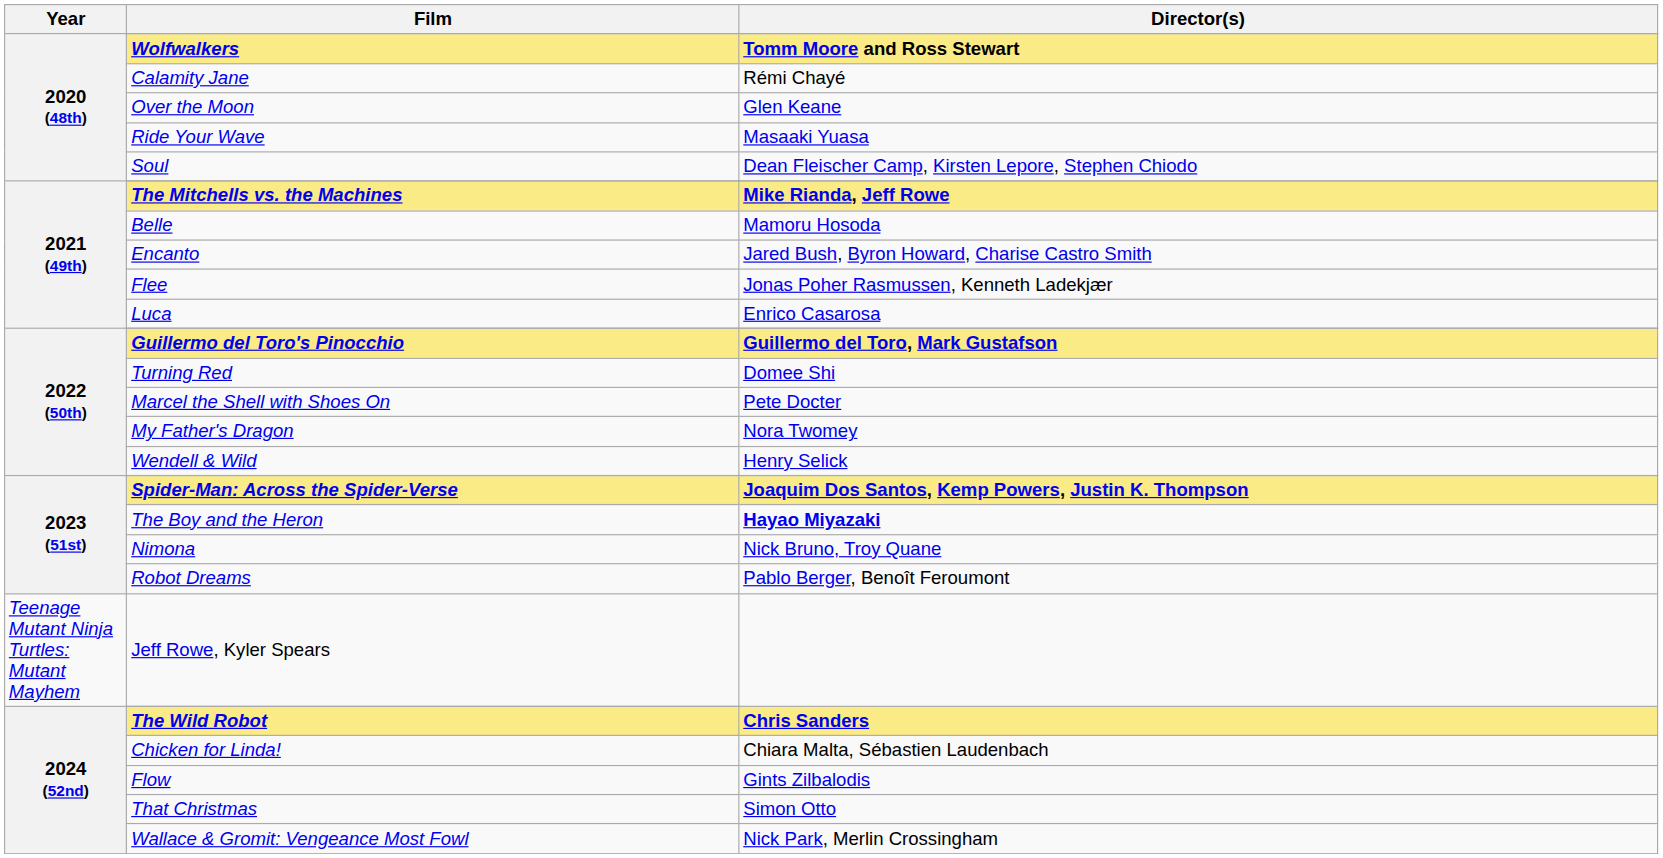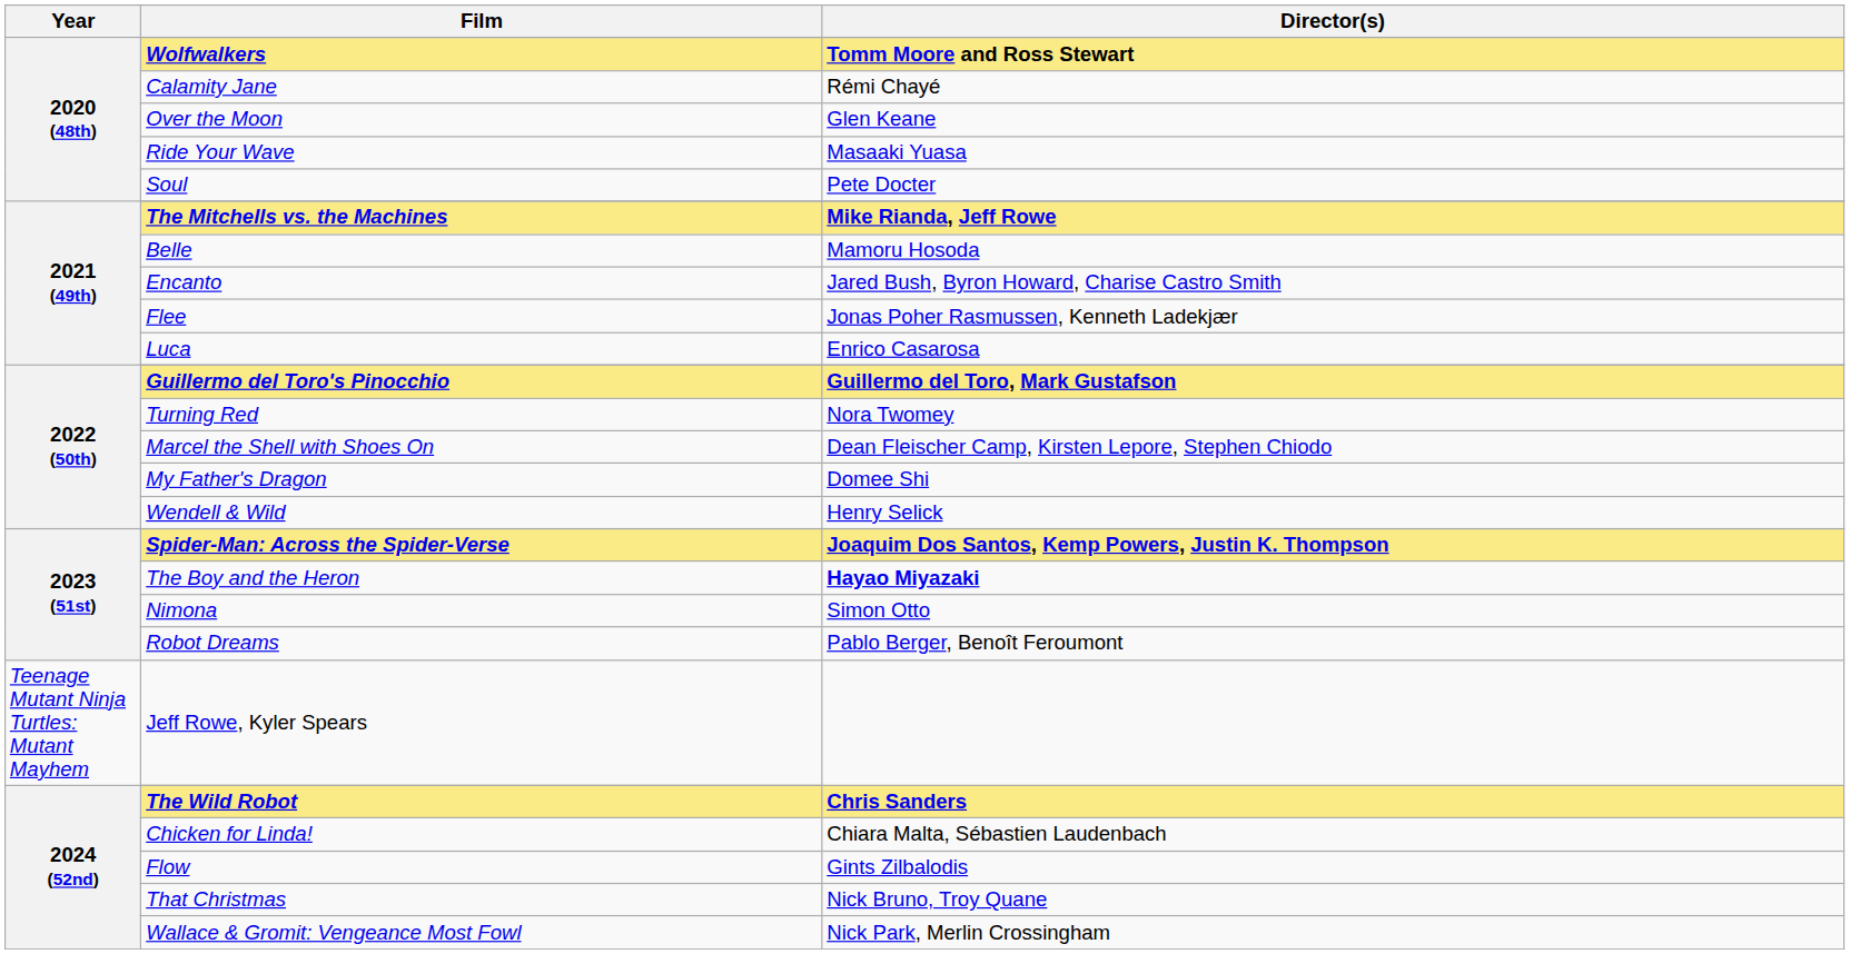 <table class="wikitable" style="width:90%;">
 <tr>
 <th style="width:3%;">Year</th>
 <th style="width:20%;">Film</th>
 <th style="width:30%;">Director(s)</th>
 </tr>
 <tr>
 <th rowspan="6" style="text-align:center;">2020 <br><small>(<a href='#'>48th</a>)</small><br></th>
 </tr>
 <tr style="background:#FAEB86;">
 <td><strong><em><a href='#'>Wolfwalkers</a></em></strong></td>
 <td><strong><a href='#'>Tomm Moore</a> and Ross Stewart</strong></td>
 </tr>
 <tr>
 <td><em><a href='#'>Calamity Jane</a></em></td>
 <td>Rémi Chayé</td>
 </tr>
 <tr>
 <td><em><a href='#'>Over the Moon</a></em></td>
 <td><a href='#'>Glen Keane</a></td>
 </tr>
 <tr>
 <td><em><a href='#'>Ride Your Wave</a></em></td>
 <td><a href='#'>Masaaki Yuasa</a></td>
 </tr>
 <tr>
 <td><em><a href='#'>Soul</a></em></td>
-<td><a href='#'>Dean Fleischer Camp</a>, <a href='#'>Kirsten Lepore</a>, <a href='#'>Stephen Chiodo</a></td>
+<td><a href='#'>Pete Docter</a></td>
 </tr>
 <tr>
 <th rowspan="6" style="text-align:center;">2021 <br><small>(<a href='#'>49th</a>)</small><br></th>
 </tr>
 <tr style="background:#FAEB86;">
 <td><strong><em><a href='#'>The Mitchells vs. the Machines</a></em></strong></td>
 <td><strong><a href='#'>Mike Rianda</a>, <a href='#'>Jeff Rowe</a></strong></td>
 </tr>
 <tr>
 <td><em><a href='#'>Belle</a></em></td>
 <td><a href='#'>Mamoru Hosoda</a></td>
 </tr>
 <tr>
 <td><em><a href='#'>Encanto</a></em></td>
 <td><a href='#'>Jared Bush</a>, <a href='#'>Byron Howard</a>, <a href='#'>Charise Castro Smith</a></td>
 </tr>
 <tr>
 <td><em><a href='#'>Flee</a></em></td>
 <td><a href='#'>Jonas Poher Rasmussen</a>, Kenneth Ladekjær</td>
 </tr>
 <tr>
 <td><em><a href='#'>Luca</a></em></td>
 <td><a href='#'>Enrico Casarosa</a></td>
 </tr>
 <tr>
 <th rowspan="6" style="text-align:center;">2022 <br><small>(<a href='#'>50th</a>)</small><br></th>
 </tr>
 <tr style="background:#FAEB86;">
 <td><strong><em><a href='#'>Guillermo del Toro's Pinocchio</a></em></strong></td>
 <td><strong><a href='#'>Guillermo del Toro</a>, <a href='#'>Mark Gustafson</a></strong></td>
 </tr>
 <tr>
 <td><em><a href='#'>Turning Red</a></em></td>
-<td><a href='#'>Domee Shi</a></td>
+<td><a href='#'>Nora Twomey</a></td>
 </tr>
 <tr>
 <td><em><a href='#'>Marcel the Shell with Shoes On</a></em></td>
-<td><a href='#'>Pete Docter</a></td>
+<td><a href='#'>Dean Fleischer Camp</a>, <a href='#'>Kirsten Lepore</a>, <a href='#'>Stephen Chiodo</a></td>
 </tr>
 <tr>
 <td><em><a href='#'>My Father's Dragon</a></em></td>
-<td><a href='#'>Nora Twomey</a></td>
+<td><a href='#'>Domee Shi</a></td>
 </tr>
 <tr>
 <td><em><a href='#'>Wendell & Wild</a></em></td>
 <td><a href='#'>Henry Selick</a></td>
 </tr>
 <tr>
 <th rowspan="6" style="text-align:center;">2023 <br><small>(<a href='#'>51st</a>)</small><br></th>
 </tr>
 <tr>
 </tr>
 <tr style="background:#FAEB86;">
 <td><strong><em><a href='#'>Spider-Man: Across the Spider-Verse</a></em></strong></td>
 <td><strong><a href='#'>Joaquim Dos Santos</a>, <a href='#'>Kemp Powers</a>, <a href='#'>Justin K. Thompson</a></strong></td>
 </tr>
 <tr>
 <td><em><a href='#'>The Boy and the Heron</a></em></td>
 <td><strong><a href='#'>Hayao Miyazaki</a></strong></td>
 </tr>
 <tr>
 <td><em><a href='#'>Nimona</a></em></td>
-<td><a href='#'>Nick Bruno, Troy Quane</a></td>
+<td><a href='#'>Simon Otto</a></td>
 </tr>
 <tr>
 <td><em><a href='#'>Robot Dreams</a></em></td>
 <td><a href='#'>Pablo Berger</a>, Benoît Feroumont</td>
 </tr>
 <tr>
 <td><em><a href='#'>Teenage Mutant Ninja Turtles: Mutant Mayhem</a></em></td>
 <td><a href='#'>Jeff Rowe</a>, Kyler Spears</td>
 </tr>
 <tr>
 <th rowspan="6" style="text-align:center;">2024 <br><small>(<a href='#'>52nd</a>)</small><br></th>
 </tr>
 <tr style="background:#FAEB86;">
 <td><strong><em><a href='#'>The Wild Robot</a></em></strong></td>
 <td><strong><a href='#'>Chris Sanders</a></strong></td>
 </tr>
 <tr>
 <td><em><a href='#'>Chicken for Linda!</a></em></td>
 <td>Chiara Malta, Sébastien Laudenbach</td>
 </tr>
 <tr>
 <td><em><a href='#'>Flow</a></em></td>
 <td><a href='#'>Gints Zilbalodis</a></td>
 </tr>
 <tr>
 <td><em><a href='#'>That Christmas</a></em></td>
-<td><a href='#'>Simon Otto</a></td>
+<td><a href='#'>Nick Bruno, Troy Quane</a></td>
 </tr>
 <tr>
 <td><em><a href='#'>Wallace & Gromit: Vengeance Most Fowl</a></em></td>
 <td><a href='#'>Nick Park</a>, Merlin Crossingham</td>
 </tr>
 </table>
